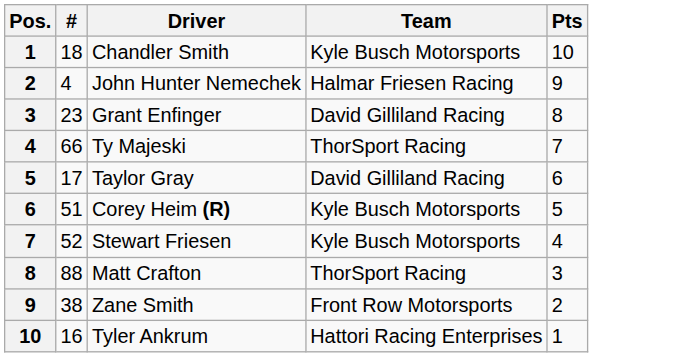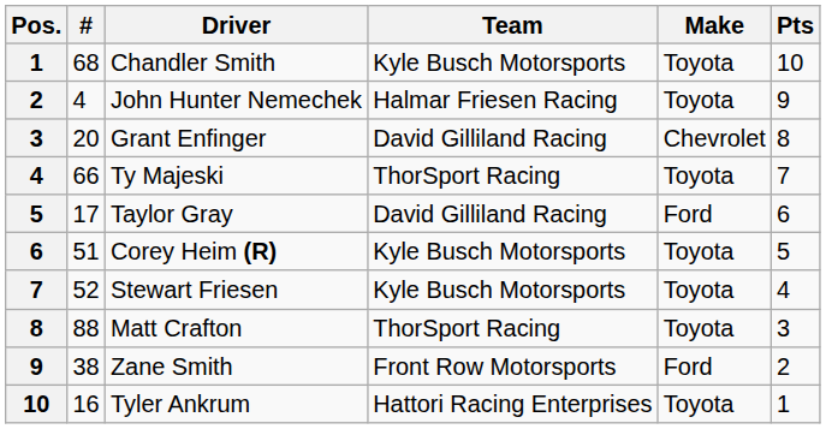 <table class="wikitable" style="font-size:95%">
 <tr>
 <th>Pos.</th>
 <th>#</th>
 <th>Driver</th>
 <th>Team</th>
+<th>Make</th>
 <th>Pts</th>
 </tr>
 <tr>
 <th>1</th>
-<td>18</td>
+<td>68</td>
 <td>Chandler Smith</td>
 <td>Kyle Busch Motorsports</td>
+<td>Toyota</td>
 <td>10</td>
 </tr>
 <tr>
 <th>2</th>
 <td>4</td>
 <td>John Hunter Nemechek</td>
 <td>Halmar Friesen Racing</td>
+<td>Toyota</td>
 <td>9</td>
 </tr>
 <tr>
 <th>3</th>
-<td>23</td>
+<td>20</td>
 <td>Grant Enfinger</td>
 <td>David Gilliland Racing</td>
+<td>Chevrolet</td>
 <td>8</td>
 </tr>
 <tr>
 <th>4</th>
 <td>66</td>
 <td>Ty Majeski</td>
 <td>ThorSport Racing</td>
+<td>Toyota</td>
 <td>7</td>
 </tr>
 <tr>
 <th>5</th>
 <td>17</td>
 <td>Taylor Gray</td>
 <td>David Gilliland Racing</td>
+<td>Ford</td>
 <td>6</td>
 </tr>
 <tr>
 <th>6</th>
 <td>51</td>
 <td>Corey Heim <strong>(R)</strong></td>
 <td>Kyle Busch Motorsports</td>
+<td>Toyota</td>
 <td>5</td>
 </tr>
 <tr>
 <th>7</th>
 <td>52</td>
 <td>Stewart Friesen</td>
 <td>Kyle Busch Motorsports</td>
+<td>Toyota</td>
 <td>4</td>
 </tr>
 <tr>
 <th>8</th>
 <td>88</td>
 <td>Matt Crafton</td>
 <td>ThorSport Racing</td>
+<td>Toyota</td>
 <td>3</td>
 </tr>
 <tr>
 <th>9</th>
 <td>38</td>
 <td>Zane Smith</td>
 <td>Front Row Motorsports</td>
+<td>Ford</td>
 <td>2</td>
 </tr>
 <tr>
 <th>10</th>
 <td>16</td>
 <td>Tyler Ankrum</td>
 <td>Hattori Racing Enterprises</td>
+<td>Toyota</td>
 <td>1</td>
 </tr>
 </table>
